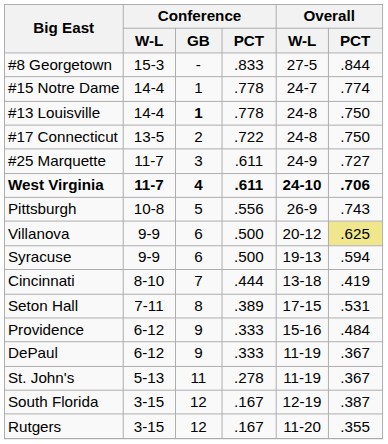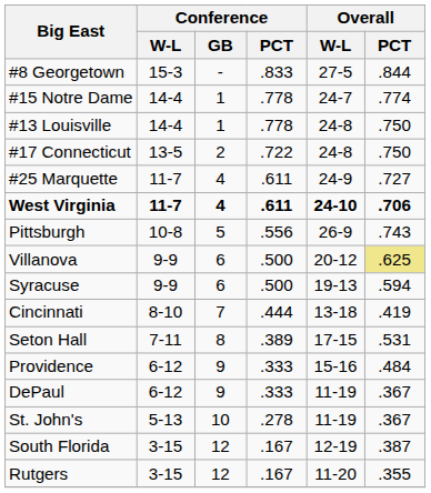 <table class="wikitable">
 <tr>
 <th rowspan="2">Big East</th>
 <th colspan="3">Conference</th>
 <th colspan="3">Overall</th>
 </tr>
 <tr>
 <th>  W-L  </th>
 <th>  GB  </th>
 <th>  PCT  </th>
 <th>  W-L  </th>
 <th>  PCT  </th>
 </tr>
 <tr>
 <td>#8 Georgetown</td>
 <td align="center">15-3</td>
 <td align="center">-</td>
 <td align="center">.833</td>
 <td align="center">27-5</td>
 <td align="center">.844</td>
 </tr>
 <tr>
 <td>#15 Notre Dame</td>
 <td align="center">14-4</td>
 <td align="center">1</td>
 <td align="center">.778</td>
 <td align="center">24-7</td>
 <td align="center">.774</td>
 </tr>
 <tr>
 <td>#13 Louisville</td>
 <td align="center">14-4</td>
-<td align="center"><strong>1</strong></td>
+<td align="center">1</td>
 <td align="center">.778</td>
 <td align="center">24-8</td>
 <td align="center">.750</td>
 </tr>
 <tr>
 <td>#17 Connecticut</td>
 <td align="center">13-5</td>
 <td align="center">2</td>
 <td align="center">.722</td>
 <td align="center">24-8</td>
 <td align="center">.750</td>
 </tr>
 <tr>
 <td>#25 Marquette</td>
 <td align="center">11-7</td>
-<td align="center">3</td>
+<td align="center">4</td>
 <td align="center">.611</td>
 <td align="center">24-9</td>
 <td align="center">.727</td>
 </tr>
 <tr>
 <td><strong>West Virginia</strong></td>
 <td align="center"><strong>11-7</strong></td>
 <td align="center"><strong>4</strong></td>
 <td align="center"><strong>.611</strong></td>
 <td align="center"><strong>24-10</strong></td>
 <td align="center"><strong>.706</strong></td>
 </tr>
 <tr>
 <td>Pittsburgh</td>
 <td align="center">10-8</td>
 <td align="center">5</td>
 <td align="center">.556</td>
 <td align="center">26-9</td>
 <td align="center">.743</td>
 </tr>
 <tr>
 <td>Villanova</td>
 <td align="center">9-9</td>
 <td align="center">6</td>
 <td align="center">.500</td>
 <td align="center">20-12</td>
 <td align="center" style="background: khaki;">.625</td>
 </tr>
 <tr>
 <td>Syracuse</td>
 <td align="center">9-9</td>
 <td align="center">6</td>
 <td align="center">.500</td>
 <td align="center">19-13</td>
 <td align="center">.594</td>
 </tr>
 <tr>
 <td>Cincinnati</td>
 <td align="center">8-10</td>
 <td align="center">7</td>
 <td align="center">.444</td>
 <td align="center">13-18</td>
 <td align="center">.419</td>
 </tr>
 <tr>
 <td>Seton Hall</td>
 <td align="center">7-11</td>
 <td align="center">8</td>
 <td align="center">.389</td>
 <td align="center">17-15</td>
 <td align="center">.531</td>
 </tr>
 <tr>
 <td>Providence</td>
 <td align="center">6-12</td>
 <td align="center">9</td>
 <td align="center">.333</td>
 <td align="center">15-16</td>
 <td align="center">.484</td>
 </tr>
 <tr>
 <td>DePaul</td>
 <td align="center">6-12</td>
 <td align="center">9</td>
 <td align="center">.333</td>
 <td align="center">11-19</td>
 <td align="center">.367</td>
 </tr>
 <tr>
 <td>St. John's</td>
 <td align="center">5-13</td>
-<td align="center">11</td>
+<td align="center">10</td>
 <td align="center">.278</td>
 <td align="center">11-19</td>
 <td align="center">.367</td>
 </tr>
 <tr>
 <td>South Florida</td>
 <td align="center">3-15</td>
 <td align="center">12</td>
 <td align="center">.167</td>
 <td align="center">12-19</td>
 <td align="center">.387</td>
 </tr>
 <tr>
 <td>Rutgers</td>
 <td align="center">3-15</td>
 <td align="center">12</td>
 <td align="center">.167</td>
 <td align="center">11-20</td>
 <td align="center">.355</td>
 </tr>
 <tr>
 </tr>
 </table>
